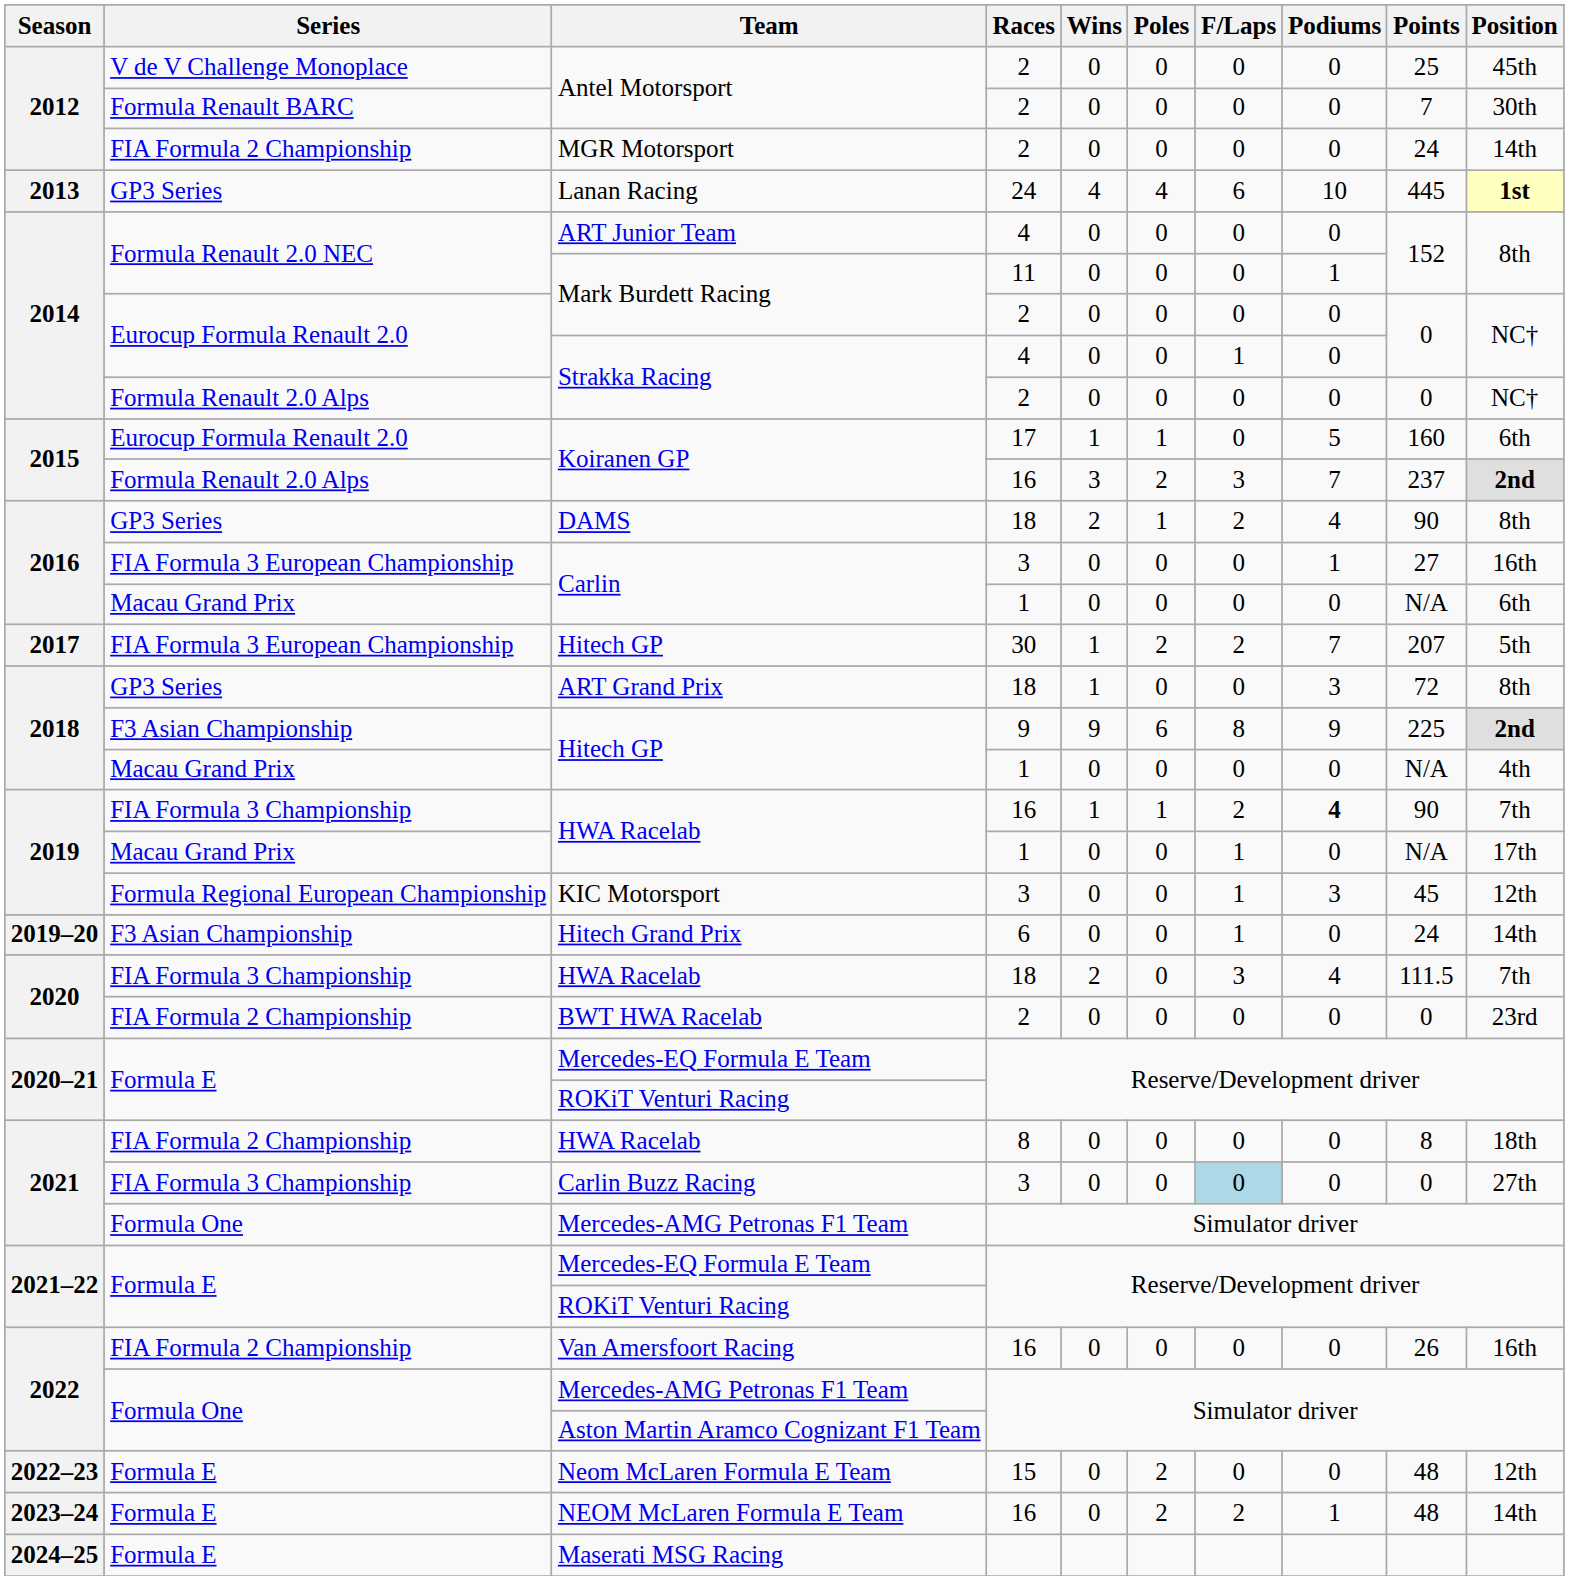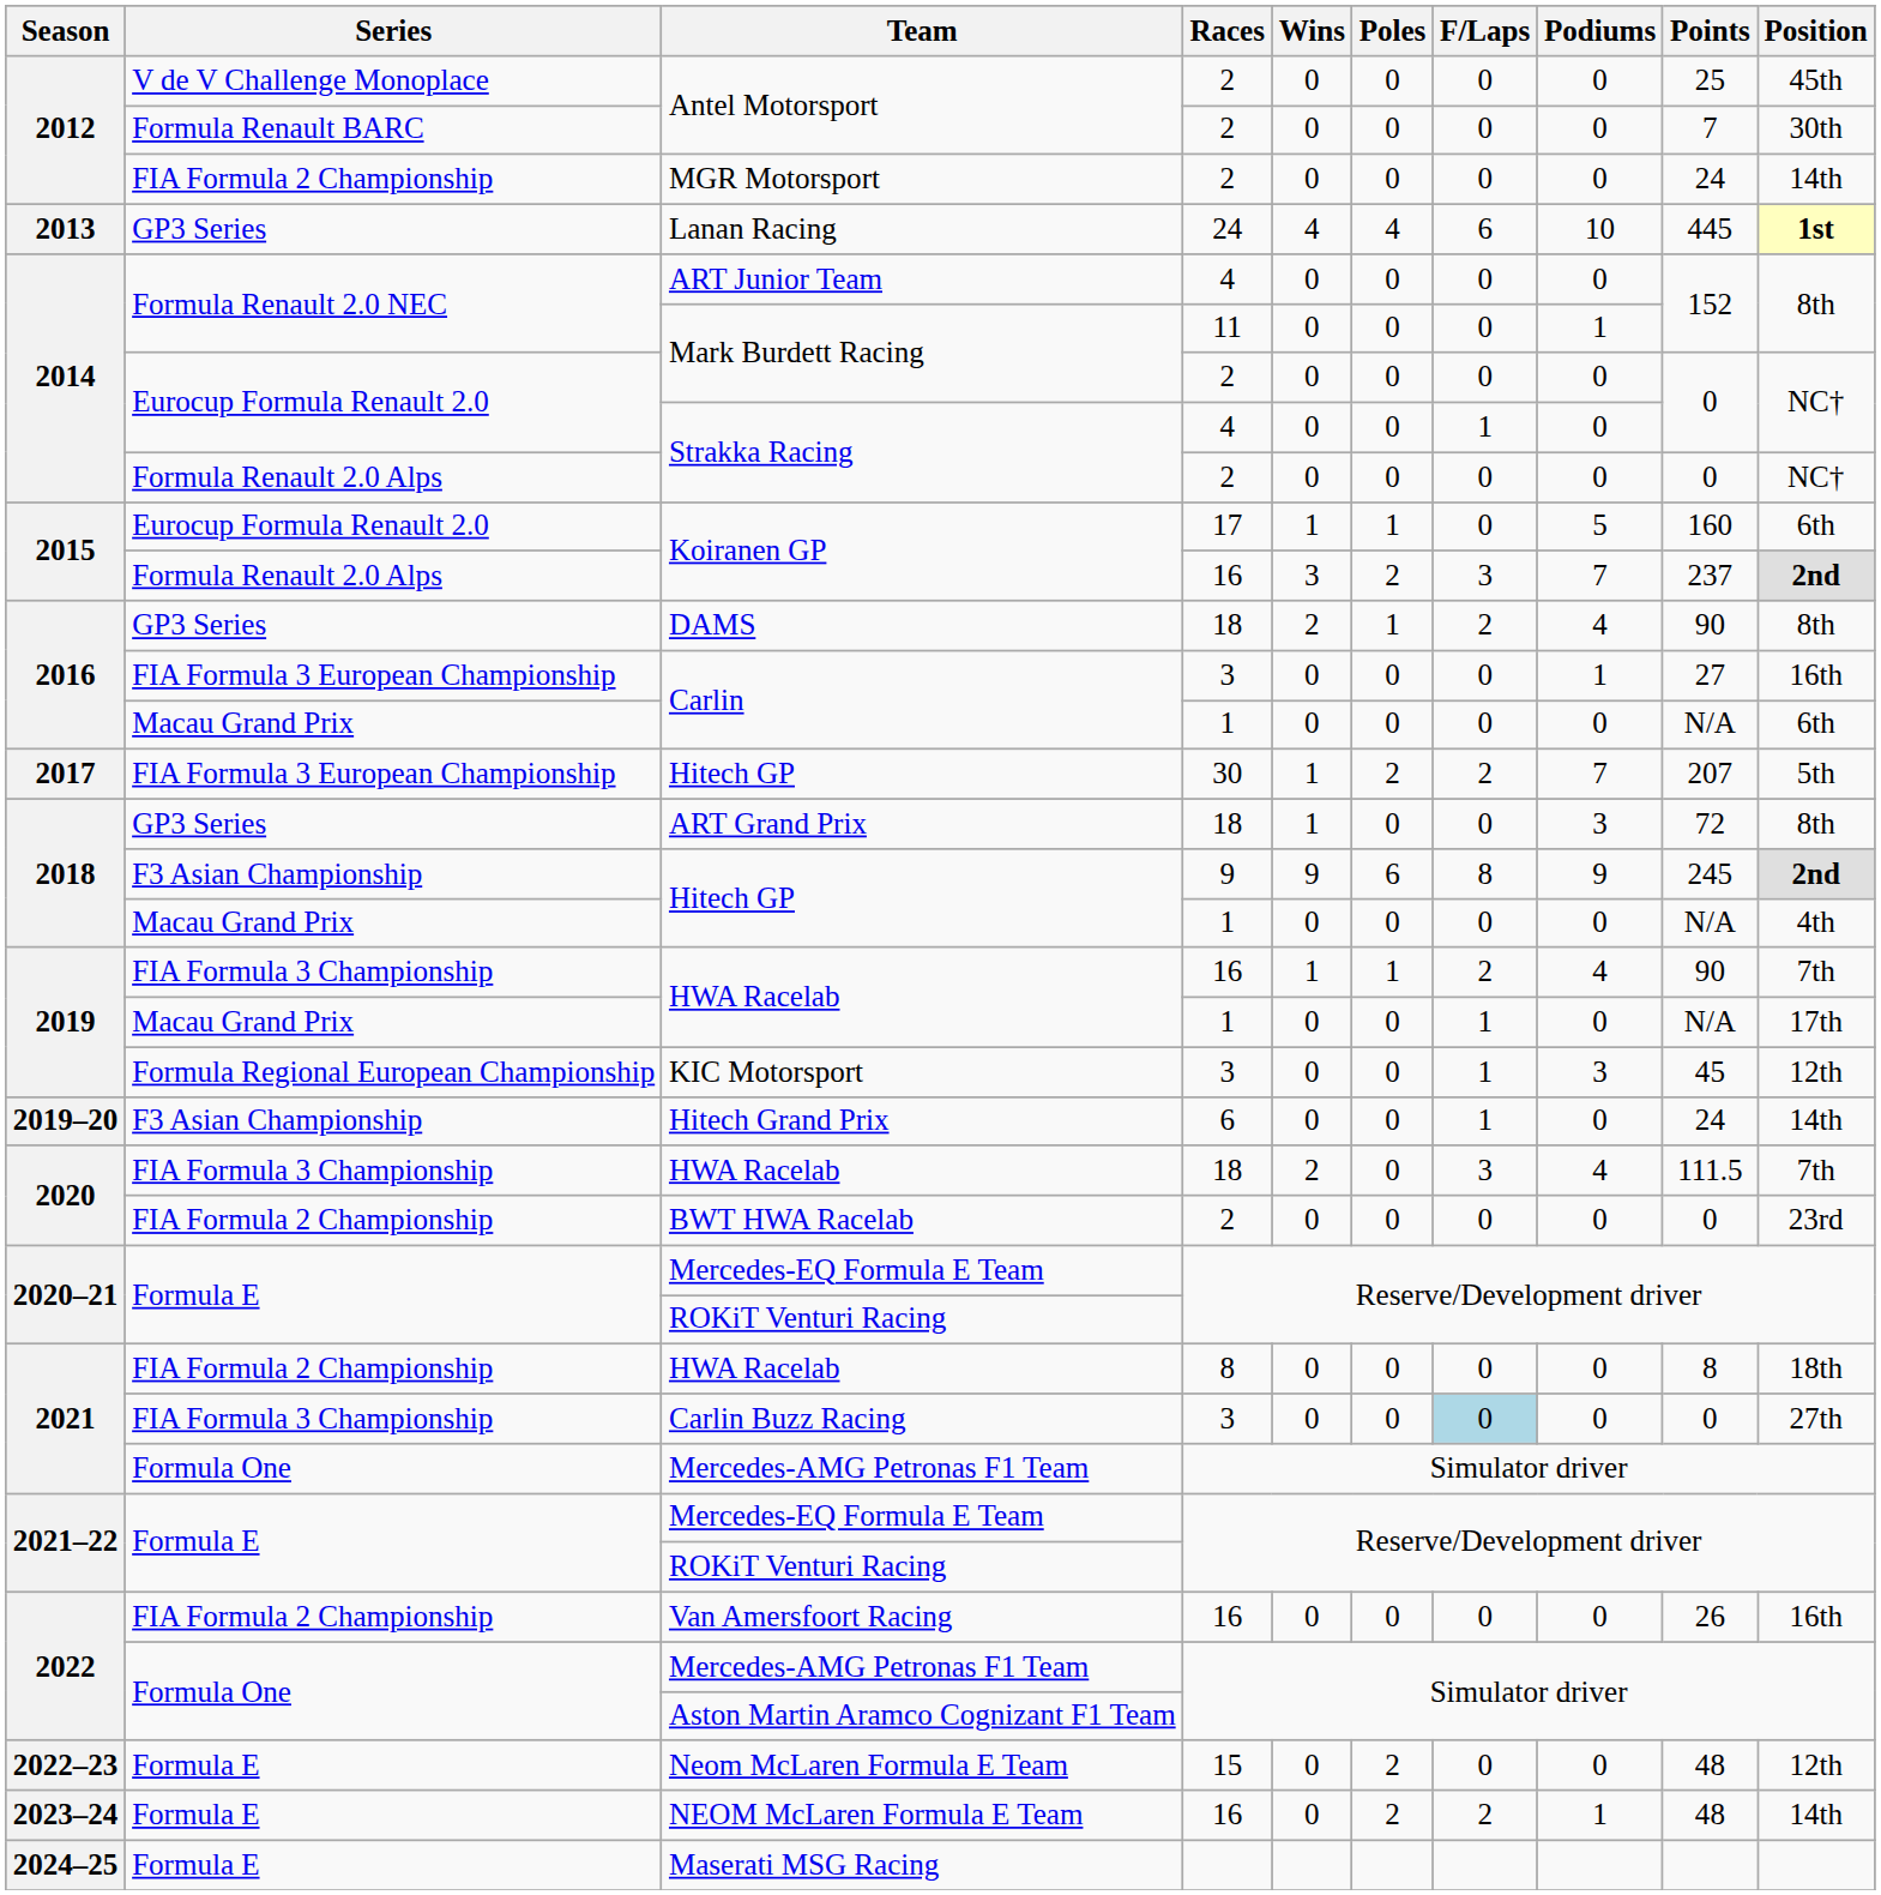 <table class="wikitable" style="font-size: 90%; text-align:center">
 <tr>
 <th>Season</th>
 <th>Series</th>
 <th>Team</th>
 <th>Races</th>
 <th>Wins</th>
 <th>Poles</th>
 <th>F/Laps</th>
 <th>Podiums</th>
 <th>Points</th>
 <th>Position</th>
 </tr>
 <tr>
 <th rowspan=3>2012</th>
 <td align=left><a href='#'>V de V Challenge Monoplace</a></td>
 <td align=left rowspan=2>Antel Motorsport</td>
 <td>2</td>
 <td>0</td>
 <td>0</td>
 <td>0</td>
 <td>0</td>
 <td>25</td>
 <td>45th</td>
 </tr>
 <tr>
 <td align=left><a href='#'>Formula Renault BARC</a></td>
 <td>2</td>
 <td>0</td>
 <td>0</td>
 <td>0</td>
 <td>0</td>
 <td>7</td>
 <td>30th</td>
 </tr>
 <tr>
 <td align=left><a href='#'>FIA Formula 2 Championship</a></td>
 <td align=left>MGR Motorsport</td>
 <td>2</td>
 <td>0</td>
 <td>0</td>
 <td>0</td>
 <td>0</td>
 <td>24</td>
 <td>14th</td>
 </tr>
 <tr>
 <th>2013</th>
 <td align=left><a href='#'>GP3 Series</a></td>
 <td align=left>Lanan Racing</td>
 <td>24</td>
 <td>4</td>
 <td>4</td>
 <td>6</td>
 <td>10</td>
 <td>445</td>
 <td style="background:#FFFFBF;"><strong>1st</strong></td>
 </tr>
 <tr>
 <th rowspan=5>2014</th>
 <td align=left rowspan=2><a href='#'>Formula Renault 2.0 NEC</a></td>
 <td align=left><a href='#'>ART Junior Team</a></td>
 <td>4</td>
 <td>0</td>
 <td>0</td>
 <td>0</td>
 <td>0</td>
 <td rowspan=2>152</td>
 <td rowspan=2>8th</td>
 </tr>
 <tr>
 <td align=left rowspan=2>Mark Burdett Racing</td>
 <td>11</td>
 <td>0</td>
 <td>0</td>
 <td>0</td>
 <td>1</td>
 </tr>
 <tr>
 <td align=left rowspan=2><a href='#'>Eurocup Formula Renault 2.0</a></td>
 <td>2</td>
 <td>0</td>
 <td>0</td>
 <td>0</td>
 <td>0</td>
 <td rowspan=2>0</td>
 <td rowspan=2>NC†</td>
 </tr>
 <tr>
 <td align=left rowspan=2><a href='#'>Strakka Racing</a></td>
 <td>4</td>
 <td>0</td>
 <td>0</td>
 <td>1</td>
 <td>0</td>
 </tr>
 <tr>
 <td align=left><a href='#'>Formula Renault 2.0 Alps</a></td>
 <td>2</td>
 <td>0</td>
 <td>0</td>
 <td>0</td>
 <td>0</td>
 <td>0</td>
 <td>NC†</td>
 </tr>
 <tr>
 <th rowspan=2>2015</th>
 <td align=left><a href='#'>Eurocup Formula Renault 2.0</a></td>
 <td align=left rowspan=2><a href='#'>Koiranen GP</a></td>
 <td>17</td>
 <td>1</td>
 <td>1</td>
 <td>0</td>
 <td>5</td>
 <td>160</td>
 <td>6th</td>
 </tr>
 <tr>
 <td align=left><a href='#'>Formula Renault 2.0 Alps</a></td>
 <td>16</td>
 <td>3</td>
 <td>2</td>
 <td>3</td>
 <td>7</td>
 <td>237</td>
 <td style="background:#DFDFDF;"><strong>2nd</strong></td>
 </tr>
 <tr>
 <th rowspan=3>2016</th>
 <td align=left><a href='#'>GP3 Series</a></td>
 <td align=left><a href='#'>DAMS</a></td>
 <td>18</td>
 <td>2</td>
 <td>1</td>
 <td>2</td>
 <td>4</td>
 <td>90</td>
 <td>8th</td>
 </tr>
 <tr>
 <td align=left><a href='#'>FIA Formula 3 European Championship</a></td>
 <td align=left rowspan=2><a href='#'>Carlin</a></td>
 <td>3</td>
 <td>0</td>
 <td>0</td>
 <td>0</td>
 <td>1</td>
 <td>27</td>
 <td>16th</td>
 </tr>
 <tr>
 <td align=left><a href='#'>Macau Grand Prix</a></td>
 <td>1</td>
 <td>0</td>
 <td>0</td>
 <td>0</td>
 <td>0</td>
 <td>N/A</td>
 <td>6th</td>
 </tr>
 <tr>
 <th>2017</th>
 <td align=left><a href='#'>FIA Formula 3 European Championship</a></td>
 <td align=left><a href='#'>Hitech GP</a></td>
 <td>30</td>
 <td>1</td>
 <td>2</td>
 <td>2</td>
 <td>7</td>
 <td>207</td>
 <td>5th</td>
 </tr>
 <tr>
 <th rowspan=3>2018</th>
 <td align=left><a href='#'>GP3 Series</a></td>
 <td align=left><a href='#'>ART Grand Prix</a></td>
 <td>18</td>
 <td>1</td>
 <td>0</td>
 <td>0</td>
 <td>3</td>
 <td>72</td>
 <td>8th</td>
 </tr>
 <tr>
 <td align=left><a href='#'>F3 Asian Championship</a></td>
 <td align=left rowspan=2><a href='#'>Hitech GP</a></td>
 <td>9</td>
 <td>9</td>
 <td>6</td>
 <td>8</td>
 <td>9</td>
-<td>225</td>
+<td>245</td>
 <td style="background:#DFDFDF;"><strong>2nd</strong></td>
 </tr>
 <tr>
 <td align=left><a href='#'>Macau Grand Prix</a></td>
 <td>1</td>
 <td>0</td>
 <td>0</td>
 <td>0</td>
 <td>0</td>
 <td>N/A</td>
 <td>4th</td>
 </tr>
 <tr>
 <th rowspan=3>2019</th>
 <td align=left><a href='#'>FIA Formula 3 Championship</a></td>
 <td align=left rowspan=2><a href='#'>HWA Racelab</a></td>
 <td>16</td>
 <td>1</td>
 <td>1</td>
 <td>2</td>
-<td><strong>4</strong></td>
+<td>4</td>
 <td>90</td>
 <td>7th</td>
 </tr>
 <tr>
 <td align=left><a href='#'>Macau Grand Prix</a></td>
 <td>1</td>
 <td>0</td>
 <td>0</td>
 <td>1</td>
 <td>0</td>
 <td>N/A</td>
 <td>17th</td>
 </tr>
 <tr>
 <td align=left nowrap><a href='#'>Formula Regional European Championship</a></td>
 <td align=left>KIC Motorsport</td>
 <td>3</td>
 <td>0</td>
 <td>0</td>
 <td>1</td>
 <td>3</td>
 <td>45</td>
 <td>12th</td>
 </tr>
 <tr>
 <th nowrap>2019–20</th>
 <td align=left nowrap><a href='#'>F3 Asian Championship</a></td>
 <td align=left><a href='#'>Hitech Grand Prix</a></td>
 <td>6</td>
 <td>0</td>
 <td>0</td>
 <td>1</td>
 <td>0</td>
 <td>24</td>
 <td>14th</td>
 </tr>
 <tr>
 <th rowspan=2>2020</th>
 <td align=left><a href='#'>FIA Formula 3 Championship</a></td>
 <td align=left><a href='#'>HWA Racelab</a></td>
 <td>18</td>
 <td>2</td>
 <td>0</td>
 <td>3</td>
 <td>4</td>
 <td>111.5</td>
 <td>7th</td>
 </tr>
 <tr>
 <td align=left><a href='#'>FIA Formula 2 Championship</a></td>
 <td align=left><a href='#'>BWT HWA Racelab</a></td>
 <td>2</td>
 <td>0</td>
 <td>0</td>
 <td>0</td>
 <td>0</td>
 <td>0</td>
 <td>23rd</td>
 </tr>
 <tr>
 <th rowspan=2>2020–21</th>
 <td rowspan=2 align=left><a href='#'>Formula E</a></td>
 <td align=left><a href='#'>Mercedes-EQ Formula E Team</a></td>
 <td rowspan="2" colspan="7">Reserve/Development driver</td>
 </tr>
 <tr>
 <td align=left><a href='#'>ROKiT Venturi Racing</a></td>
 </tr>
 <tr>
 <th rowspan=3>2021</th>
 <td align=left><a href='#'>FIA Formula 2 Championship</a></td>
 <td align=left><a href='#'>HWA Racelab</a></td>
 <td>8</td>
 <td>0</td>
 <td>0</td>
 <td>0</td>
 <td>0</td>
 <td>8</td>
 <td>18th</td>
 </tr>
 <tr>
 <td align=left><a href='#'>FIA Formula 3 Championship</a></td>
 <td align=left><a href='#'>Carlin Buzz Racing</a></td>
 <td>3</td>
 <td>0</td>
 <td>0</td>
 <td style="background: lightblue;">0</td>
 <td>0</td>
 <td>0</td>
 <td>27th</td>
 </tr>
 <tr>
 <td align=left><a href='#'>Formula One</a></td>
 <td align=left><a href='#'>Mercedes-AMG Petronas F1 Team</a></td>
 <td colspan="7">Simulator driver</td>
 </tr>
 <tr>
 <th rowspan="2">2021–22</th>
 <td rowspan="2" align="left"><a href='#'>Formula E</a></td>
 <td align=left><a href='#'>Mercedes-EQ Formula E Team</a></td>
 <td colspan="7" rowspan="2">Reserve/Development driver</td>
 </tr>
 <tr>
 <td align=left><a href='#'>ROKiT Venturi Racing</a></td>
 </tr>
 <tr>
 <th rowspan="3">2022</th>
 <td align=left><a href='#'>FIA Formula 2 Championship</a></td>
 <td align=left><a href='#'>Van Amersfoort Racing</a></td>
 <td>16</td>
 <td>0</td>
 <td>0</td>
 <td>0</td>
 <td>0</td>
 <td>26</td>
 <td>16th</td>
 </tr>
 <tr>
 <td rowspan="2" align=left><a href='#'>Formula One</a></td>
 <td align=left><a href='#'>Mercedes-AMG Petronas F1 Team</a></td>
 <td colspan="7" rowspan="2">Simulator driver</td>
 </tr>
 <tr>
 <td align=left nowrap><a href='#'>Aston Martin Aramco Cognizant F1 Team</a></td>
 </tr>
 <tr>
 <th>2022–23</th>
 <td align=left><a href='#'>Formula E</a></td>
 <td align=left><a href='#'>Neom McLaren Formula E Team</a></td>
 <td>15</td>
 <td>0</td>
 <td>2</td>
 <td>0</td>
 <td>0</td>
 <td>48</td>
 <td>12th</td>
 </tr>
 <tr>
 <th>2023–24</th>
 <td align=left><a href='#'>Formula E</a></td>
 <td align=left><a href='#'>NEOM McLaren Formula E Team</a></td>
 <td>16</td>
 <td>0</td>
 <td>2</td>
 <td>2</td>
 <td>1</td>
 <td>48</td>
 <td>14th</td>
 </tr>
 <tr>
 <th>2024–25</th>
 <td align=left><a href='#'>Formula E</a></td>
 <td align=left><a href='#'>Maserati MSG Racing</a></td>
 <td></td>
 <td></td>
 <td></td>
 <td></td>
 <td></td>
 <td></td>
 <td></td>
 </tr>
 </table>
